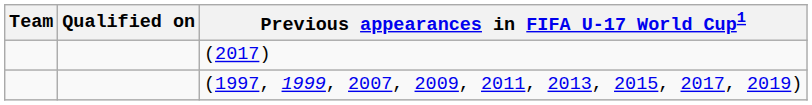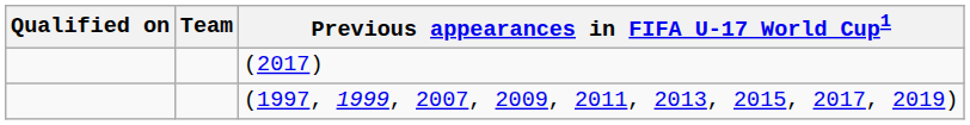 <table class="wikitable sortable">
 <tr>
+<th>Qualified on</th>
 <th>Team</th>
-<th>Qualified on</th>
 <th data-sort-type="number">Previous <a href='#'>appearances</a> in <a href='#'>FIFA U-17 World Cup</a><sup><a href='#'>1</a></sup></th>
 </tr>
 <tr>
 <td></td>
 <td></td>
 <td> (<a href='#'>2017</a>)</td>
 </tr>
 <tr>
 <td></td>
 <td></td>
 <td> (<a href='#'>1997</a>, <em><a href='#'>1999</a></em>, <a href='#'>2007</a>, <a href='#'>2009</a>, <a href='#'>2011</a>, <a href='#'>2013</a>, <a href='#'>2015</a>, <a href='#'>2017</a>, <a href='#'>2019</a>)</td>
 </tr>
 </table>
